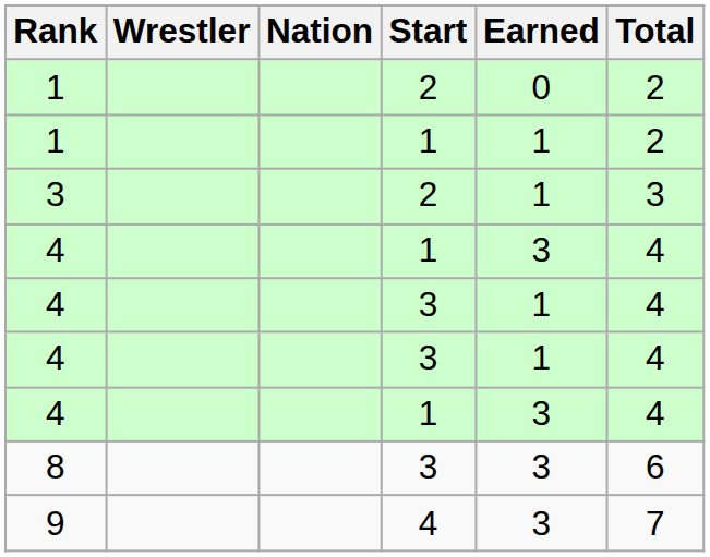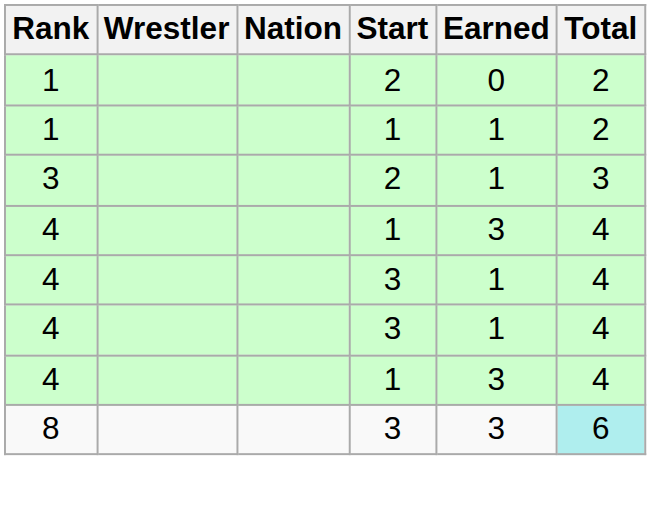 <table class="wikitable sortable" style="text-align:center;">
 <tr>
 <th>Rank</th>
 <th>Wrestler</th>
 <th>Nation</th>
 <th>Start</th>
 <th>Earned</th>
 <th>Total</th>
 </tr>
 <tr style="background:#cfc;">
 <td>1</td>
 <td align=left></td>
 <td align=left></td>
 <td>2</td>
 <td>0</td>
 <td>2</td>
 </tr>
 <tr style="background:#cfc;">
 <td>1</td>
 <td align=left></td>
 <td align=left></td>
 <td>1</td>
 <td>1</td>
 <td>2</td>
 </tr>
 <tr style="background:#cfc;">
 <td>3</td>
 <td align=left></td>
 <td align=left></td>
 <td>2</td>
 <td>1</td>
 <td>3</td>
 </tr>
 <tr style="background:#cfc;">
 <td>4</td>
 <td align=left></td>
 <td align=left></td>
 <td>1</td>
 <td>3</td>
 <td>4</td>
 </tr>
 <tr style="background:#cfc;">
 <td>4</td>
 <td align=left></td>
 <td align=left></td>
 <td>3</td>
 <td>1</td>
 <td>4</td>
 </tr>
 <tr style="background:#cfc;">
 <td>4</td>
 <td align=left></td>
 <td align=left></td>
 <td>3</td>
 <td>1</td>
 <td>4</td>
 </tr>
 <tr style="background:#cfc;">
 <td>4</td>
 <td align=left></td>
 <td align=left></td>
 <td>1</td>
 <td>3</td>
 <td>4</td>
 </tr>
 <tr>
 <td>8</td>
 <td align=left></td>
 <td align=left></td>
 <td>3</td>
 <td>3</td>
-<td>6</td>
-</tr>
-<tr>
-<td>9</td>
-<td align=left></td>
-<td align=left></td>
-<td>4</td>
-<td>3</td>
-<td>7</td>
+<td style="background: paleturquoise;">6</td>
 </tr>
 </table>
